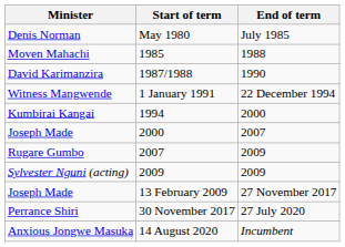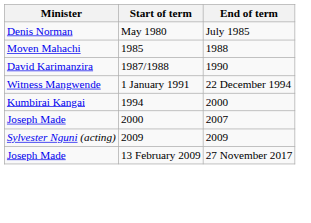 <table class="wikitable">
 <tr>
 <th>Minister</th>
 <th>Start of term</th>
 <th>End of term</th>
 </tr>
 <tr>
 <td><a href='#'>Denis Norman</a></td>
 <td>May 1980</td>
 <td>July 1985</td>
 </tr>
 <tr>
 <td><a href='#'>Moven Mahachi</a></td>
 <td>1985</td>
 <td>1988</td>
 </tr>
 <tr>
 <td><a href='#'>David Karimanzira</a></td>
 <td>1987/1988</td>
 <td>1990</td>
 </tr>
 <tr>
 <td><a href='#'>Witness Mangwende</a></td>
 <td>1 January 1991</td>
 <td>22 December 1994</td>
 </tr>
 <tr>
 <td><a href='#'>Kumbirai Kangai</a></td>
 <td>1994</td>
 <td>2000</td>
 </tr>
 <tr>
 <td><a href='#'>Joseph Made</a></td>
 <td>2000</td>
 <td>2007</td>
 </tr>
 <tr>
-<td><a href='#'>Rugare Gumbo</a></td>
-<td>2007</td>
-<td>2009</td>
-</tr>
-<tr>
 <td><em><a href='#'>Sylvester Nguni</a> (acting)</em></td>
 <td>2009</td>
 <td>2009</td>
 </tr>
 <tr>
 <td><a href='#'>Joseph Made</a></td>
 <td>13 February 2009</td>
 <td>27 November 2017</td>
 </tr>
-<tr>
-<td><a href='#'>Perrance Shiri</a></td>
-<td>30 November 2017</td>
-<td>27 July 2020</td>
-</tr>
-<tr>
-<td><a href='#'>Anxious Jongwe Masuka</a></td>
-<td>14 August 2020</td>
-<td><em>Incumbent</em></td>
-</tr>
 </table>
